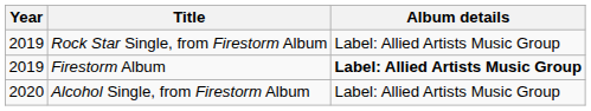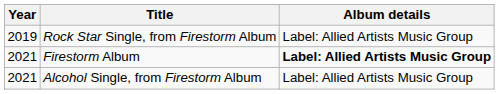 <table class="wikitable">
 <tr>
 <th>Year</th>
 <th>Title</th>
 <th>Album details</th>
 </tr>
 <tr>
 <td>2019</td>
 <td><em>Rock Star</em> Single, from <em>Firestorm</em> Album</td>
 <td>Label: Allied Artists Music Group</td>
 </tr>
 <tr>
-<td>2019</td>
+<td>2021</td>
 <td><em>Firestorm</em> Album</td>
 <td><strong>Label: Allied Artists Music Group</strong></td>
 </tr>
 <tr>
-<td>2020</td>
+<td>2021</td>
 <td><em>Alcohol</em> Single, from <em>Firestorm</em> Album</td>
 <td>Label: Allied Artists Music Group</td>
 </tr>
 </table>
